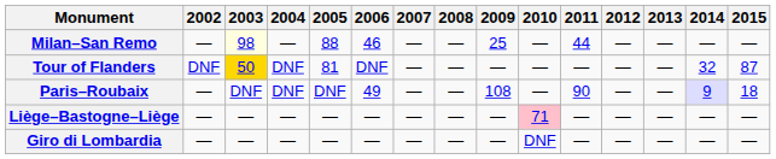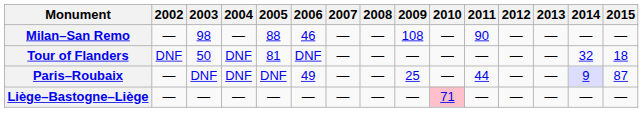 <table class="wikitable plainrowheaders">
 <tr>
 <th scope="col">Monument</th>
 <th scope="col">2002</th>
 <th scope="col">2003</th>
 <th scope="col">2004</th>
 <th scope="col">2005</th>
 <th scope="col">2006</th>
 <th scope="col">2007</th>
 <th scope="col">2008</th>
 <th scope="col">2009</th>
 <th scope="col">2010</th>
 <th scope="col">2011</th>
 <th scope="col">2012</th>
 <th scope="col">2013</th>
 <th scope="col">2014</th>
 <th scope="col">2015</th>
 </tr>
 <tr style="text-align:center;">
 <th scope="row"><a href='#'>Milan–San Remo</a></th>
 <td>—</td>
-<td style="background: lightyellow;"><a href='#'>98</a></td>
+<td><a href='#'>98</a></td>
 <td>—</td>
 <td><a href='#'>88</a></td>
 <td><a href='#'>46</a></td>
 <td>—</td>
 <td>—</td>
-<td><a href='#'>25</a></td>
+<td><a href='#'>108</a></td>
 <td>—</td>
-<td><a href='#'>44</a></td>
+<td><a href='#'>90</a></td>
 <td>—</td>
 <td>—</td>
 <td>—</td>
 <td>—</td>
 </tr>
 <tr style="text-align:center;">
 <th scope="row"><a href='#'>Tour of Flanders</a></th>
 <td><a href='#'>DNF</a></td>
-<td style="background: gold;"><a href='#'>50</a></td>
+<td><a href='#'>50</a></td>
 <td><a href='#'>DNF</a></td>
 <td><a href='#'>81</a></td>
 <td><a href='#'>DNF</a></td>
 <td>—</td>
 <td>—</td>
 <td>—</td>
 <td>—</td>
 <td>—</td>
 <td>—</td>
 <td>—</td>
 <td><a href='#'>32</a></td>
-<td><a href='#'>87</a></td>
+<td><a href='#'>18</a></td>
 </tr>
 <tr style="text-align:center;">
 <th scope="row"><a href='#'>Paris–Roubaix</a></th>
 <td>—</td>
 <td><a href='#'>DNF</a></td>
 <td><a href='#'>DNF</a></td>
 <td><a href='#'>DNF</a></td>
 <td><a href='#'>49</a></td>
 <td>—</td>
 <td>—</td>
-<td><a href='#'>108</a></td>
+<td><a href='#'>25</a></td>
 <td>—</td>
-<td><a href='#'>90</a></td>
+<td><a href='#'>44</a></td>
 <td>—</td>
 <td>—</td>
 <td style="background:#ddf;"><a href='#'>9</a></td>
-<td><a href='#'>18</a></td>
+<td><a href='#'>87</a></td>
 </tr>
 <tr style="text-align:center;">
 <th scope="row"><a href='#'>Liège–Bastogne–Liège</a></th>
 <td>—</td>
 <td>—</td>
 <td>—</td>
 <td>—</td>
 <td>—</td>
 <td>—</td>
 <td>—</td>
 <td>—</td>
 <td style="background: pink;"><a href='#'>71</a></td>
 <td>—</td>
 <td>—</td>
 <td>—</td>
 <td>—</td>
 <td>—</td>
 </tr>
-<tr style="text-align:center;">
-<th scope="row"><a href='#'>Giro di Lombardia</a></th>
-<td>—</td>
-<td>—</td>
-<td>—</td>
-<td>—</td>
-<td>—</td>
-<td>—</td>
-<td>—</td>
-<td>—</td>
-<td><a href='#'>DNF</a></td>
-<td>—</td>
-<td>—</td>
-<td>—</td>
-<td>—</td>
-<td>—</td>
-</tr>
 </table>
